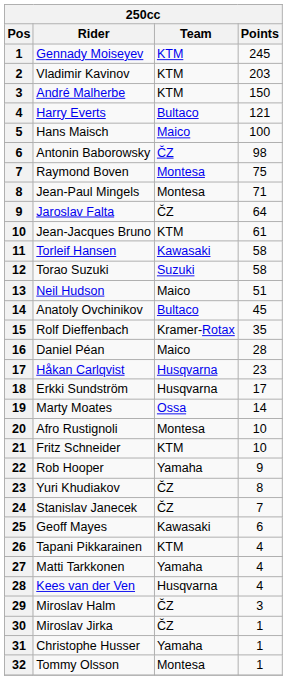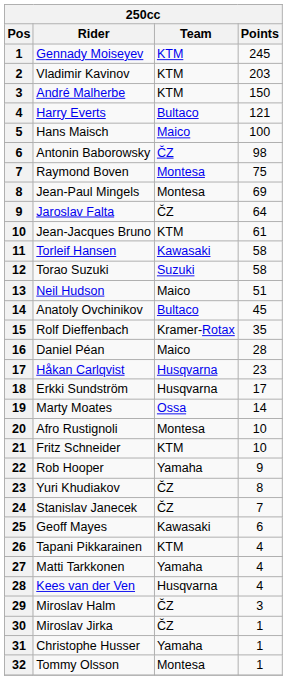 <table class="wikitable" style="font-size: 85%;">
 <tr>
 <th colspan=4>250cc</th>
 </tr>
 <tr>
 <th align=center>Pos</th>
 <th align=center>Rider</th>
 <th align=center>Team</th>
 <th align=center>Points</th>
 </tr>
 <tr>
 <th>1</th>
 <td> <a href='#'>Gennady Moiseyev</a></td>
 <td><a href='#'>KTM</a></td>
 <td align="center">245</td>
 </tr>
 <tr>
 <th>2</th>
 <td> Vladimir Kavinov</td>
 <td>KTM</td>
 <td align="center">203</td>
 </tr>
 <tr>
 <th>3</th>
 <td> <a href='#'>André Malherbe</a></td>
 <td>KTM</td>
 <td align="center">150</td>
 </tr>
 <tr>
 <th>4</th>
 <td> <a href='#'>Harry Everts</a></td>
 <td><a href='#'>Bultaco</a></td>
 <td align="center">121</td>
 </tr>
 <tr>
 <th>5</th>
 <td> Hans Maisch</td>
 <td><a href='#'>Maico</a></td>
 <td align="center">100</td>
 </tr>
 <tr>
 <th>6</th>
 <td> Antonin Baborowsky</td>
 <td><a href='#'>ČZ</a></td>
 <td align="center">98</td>
 </tr>
 <tr>
 <th>7</th>
 <td> Raymond Boven</td>
 <td><a href='#'>Montesa</a></td>
 <td align="center">75</td>
 </tr>
 <tr>
 <th>8</th>
 <td> Jean-Paul Mingels</td>
 <td>Montesa</td>
-<td align="center">71</td>
+<td align="center">69</td>
 </tr>
 <tr>
 <th>9</th>
 <td> <a href='#'>Jaroslav Falta</a></td>
 <td>ČZ</td>
 <td align="center">64</td>
 </tr>
 <tr>
 <th>10</th>
 <td> Jean-Jacques Bruno</td>
 <td>KTM</td>
 <td align="center">61</td>
 </tr>
 <tr>
 <th>11</th>
 <td> <a href='#'>Torleif Hansen</a></td>
 <td><a href='#'>Kawasaki</a></td>
 <td align="center">58</td>
 </tr>
 <tr>
 <th>12</th>
 <td> Torao Suzuki</td>
 <td><a href='#'>Suzuki</a></td>
 <td align="center">58</td>
 </tr>
 <tr>
 <th>13</th>
 <td> <a href='#'>Neil Hudson</a></td>
 <td>Maico</td>
 <td align="center">51</td>
 </tr>
 <tr>
 <th>14</th>
 <td> Anatoly Ovchinikov</td>
 <td><a href='#'>Bultaco</a></td>
 <td align="center">45</td>
 </tr>
 <tr>
 <th>15</th>
 <td> Rolf Dieffenbach</td>
 <td>Kramer-<a href='#'>Rotax</a></td>
 <td align="center">35</td>
 </tr>
 <tr>
 <th>16</th>
 <td> Daniel Péan</td>
 <td>Maico</td>
 <td align="center">28</td>
 </tr>
 <tr>
 <th>17</th>
 <td> <a href='#'>Håkan Carlqvist</a></td>
 <td><a href='#'>Husqvarna</a></td>
 <td align="center">23</td>
 </tr>
 <tr>
 <th>18</th>
 <td> Erkki Sundström</td>
 <td>Husqvarna</td>
 <td align="center">17</td>
 </tr>
 <tr>
 <th>19</th>
 <td> Marty Moates</td>
 <td><a href='#'>Ossa</a></td>
 <td align="center">14</td>
 </tr>
 <tr>
 <th>20</th>
 <td> Afro Rustignoli</td>
 <td>Montesa</td>
 <td align="center">10</td>
 </tr>
 <tr>
 <th>21</th>
 <td> Fritz Schneider</td>
 <td>KTM</td>
 <td align="center">10</td>
 </tr>
 <tr>
 <th>22</th>
 <td> Rob Hooper</td>
 <td>Yamaha</td>
 <td align="center">9</td>
 </tr>
 <tr>
 <th>23</th>
 <td> Yuri Khudiakov</td>
 <td>ČZ</td>
 <td align="center">8</td>
 </tr>
 <tr>
 <th>24</th>
 <td> Stanislav Janecek</td>
 <td>ČZ</td>
 <td align="center">7</td>
 </tr>
 <tr>
 <th>25</th>
 <td> Geoff Mayes</td>
 <td>Kawasaki</td>
 <td align="center">6</td>
 </tr>
 <tr>
 <th>26</th>
 <td> Tapani Pikkarainen</td>
 <td>KTM</td>
 <td align="center">4</td>
 </tr>
 <tr>
 <th>27</th>
 <td> Matti Tarkkonen</td>
 <td>Yamaha</td>
 <td align="center">4</td>
 </tr>
 <tr>
 <th>28</th>
 <td> <a href='#'>Kees van der Ven</a></td>
 <td>Husqvarna</td>
 <td align="center">4</td>
 </tr>
 <tr>
 <th>29</th>
 <td> Miroslav Halm</td>
 <td>ČZ</td>
 <td align="center">3</td>
 </tr>
 <tr>
 <th>30</th>
 <td> Miroslav Jirka</td>
 <td>ČZ</td>
 <td align="center">1</td>
 </tr>
 <tr>
 <th>31</th>
 <td> Christophe Husser</td>
 <td>Yamaha</td>
 <td align="center">1</td>
 </tr>
 <tr>
 <th>32</th>
 <td> Tommy Olsson</td>
 <td>Montesa</td>
 <td align="center">1</td>
 </tr>
 <tr>
 </tr>
 </table>
